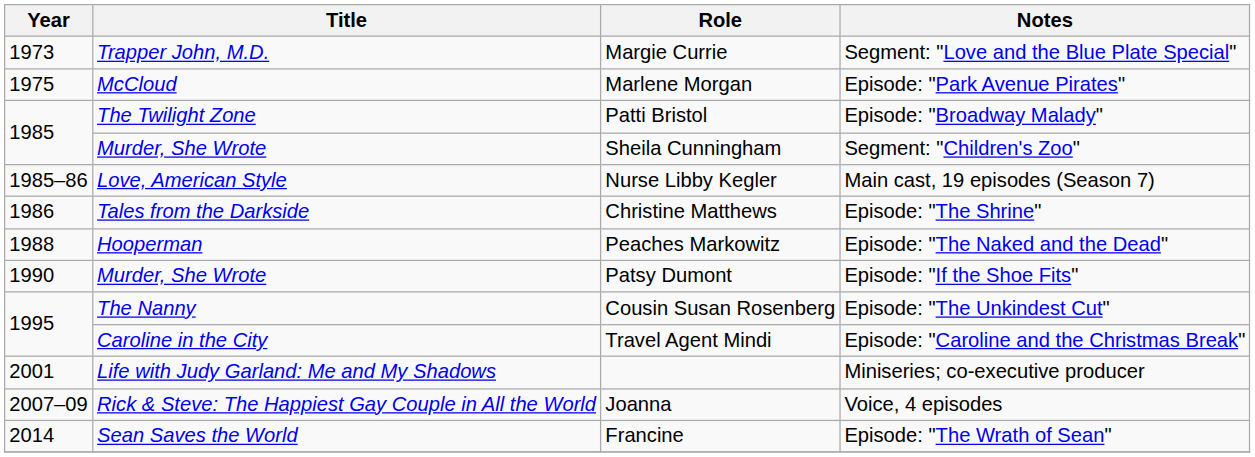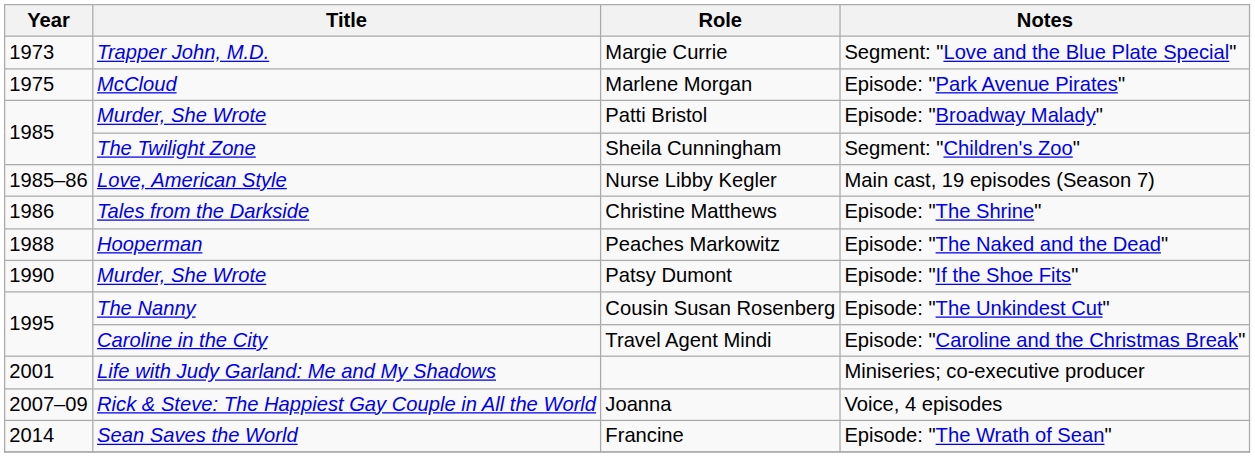 <table class="wikitable sortable">
 <tr>
 <th>Year</th>
 <th>Title</th>
 <th>Role</th>
 <th>Notes</th>
 </tr>
 <tr>
 <td>1973</td>
 <td><em><a href='#'>Trapper John, M.D.</a></em></td>
 <td>Margie Currie</td>
 <td>Segment: "<a href='#'>Love and the Blue Plate Special</a>"</td>
 </tr>
 <tr>
 <td>1975</td>
 <td><em><a href='#'>McCloud</a></em></td>
 <td>Marlene Morgan</td>
 <td>Episode: "<a href='#'>Park Avenue Pirates</a>"</td>
 </tr>
 <tr>
 <td rowspan="2">1985</td>
-<td><em><a href='#'>The Twilight Zone</a></em></td>
+<td><em><a href='#'>Murder, She Wrote</a></em></td>
 <td>Patti Bristol</td>
 <td>Episode: "<a href='#'>Broadway Malady</a>"</td>
 </tr>
 <tr>
-<td><em><a href='#'>Murder, She Wrote</a></em></td>
+<td><em><a href='#'>The Twilight Zone</a></em></td>
 <td>Sheila Cunningham</td>
 <td>Segment: "<a href='#'>Children's Zoo</a>"</td>
 </tr>
 <tr>
 <td>1985–86</td>
 <td><em><a href='#'>Love, American Style</a></em></td>
 <td>Nurse Libby Kegler</td>
 <td>Main cast, 19 episodes (Season 7)</td>
 </tr>
 <tr>
 <td>1986</td>
 <td><em><a href='#'>Tales from the Darkside</a></em></td>
 <td>Christine Matthews</td>
 <td>Episode: "<a href='#'>The Shrine</a>"</td>
 </tr>
 <tr>
 <td>1988</td>
 <td><em><a href='#'>Hooperman</a></em></td>
 <td>Peaches Markowitz</td>
 <td>Episode: "<a href='#'>The Naked and the Dead</a>"</td>
 </tr>
 <tr>
 <td>1990</td>
 <td><em><a href='#'>Murder, She Wrote</a></em></td>
 <td>Patsy Dumont</td>
 <td>Episode: "<a href='#'>If the Shoe Fits</a>"</td>
 </tr>
 <tr>
 <td rowspan="2">1995</td>
 <td><em><a href='#'>The Nanny</a></em></td>
 <td>Cousin Susan Rosenberg</td>
 <td>Episode: "<a href='#'>The Unkindest Cut</a>"</td>
 </tr>
 <tr>
 <td><em><a href='#'>Caroline in the City</a></em></td>
 <td>Travel Agent Mindi</td>
 <td>Episode: "<a href='#'>Caroline and the Christmas Break</a>"</td>
 </tr>
 <tr>
 <td>2001</td>
 <td><em><a href='#'>Life with Judy Garland: Me and My Shadows</a></em></td>
 <td></td>
 <td>Miniseries; co-executive producer</td>
 </tr>
 <tr>
 <td>2007–09</td>
 <td><em><a href='#'>Rick & Steve: The Happiest Gay Couple in All the World</a></em></td>
 <td>Joanna</td>
 <td>Voice, 4 episodes</td>
 </tr>
 <tr>
 <td>2014</td>
 <td><em><a href='#'>Sean Saves the World</a></em></td>
 <td>Francine</td>
 <td>Episode: "<a href='#'>The Wrath of Sean</a>"</td>
 </tr>
 <tr>
 </tr>
 </table>
